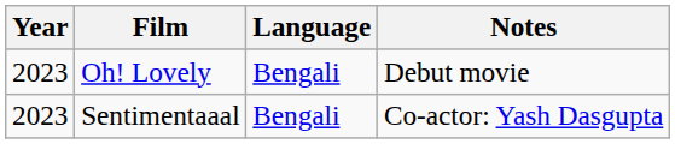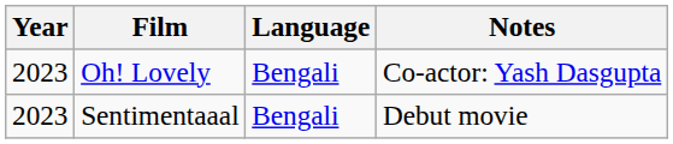 <table class="wikitable sortable">
 <tr>
 <th>Year</th>
 <th>Film</th>
 <th>Language</th>
 <th>Notes</th>
 </tr>
 <tr>
 <td>2023</td>
 <td><a href='#'>Oh! Lovely</a></td>
 <td><a href='#'>Bengali</a></td>
-<td>Debut movie</td>
+<td>Co-actor: <a href='#'>Yash Dasgupta</a></td>
 </tr>
 <tr>
 <td>2023</td>
 <td>Sentimentaaal</td>
 <td><a href='#'>Bengali</a></td>
-<td>Co-actor: <a href='#'>Yash Dasgupta</a></td>
+<td>Debut movie</td>
 </tr>
 </table>
